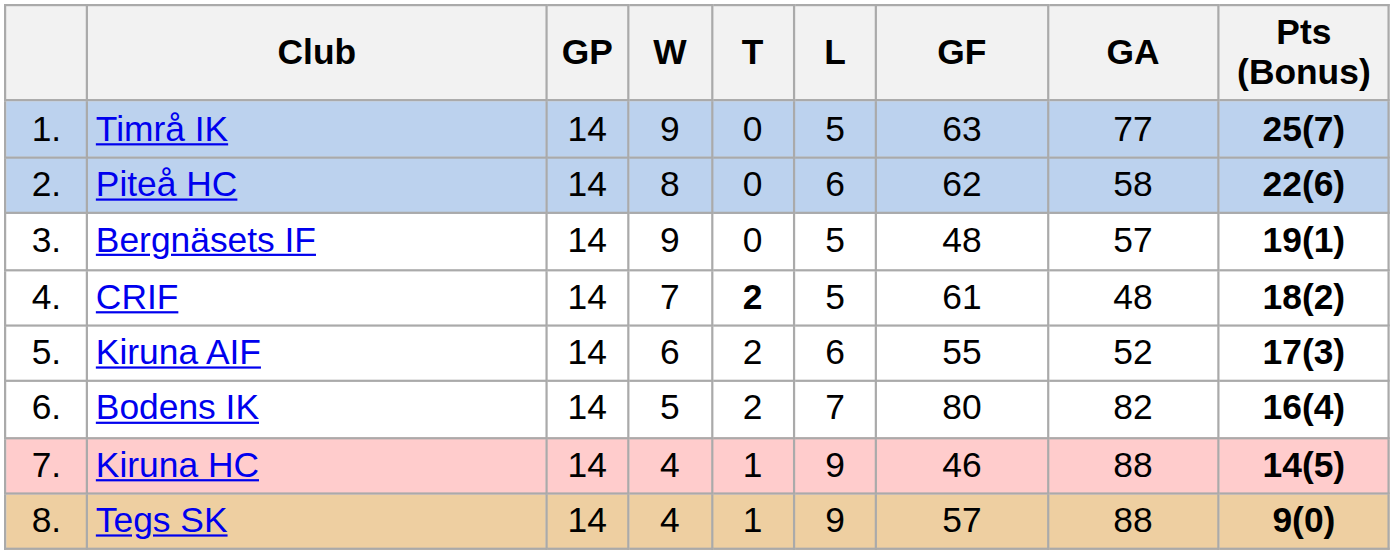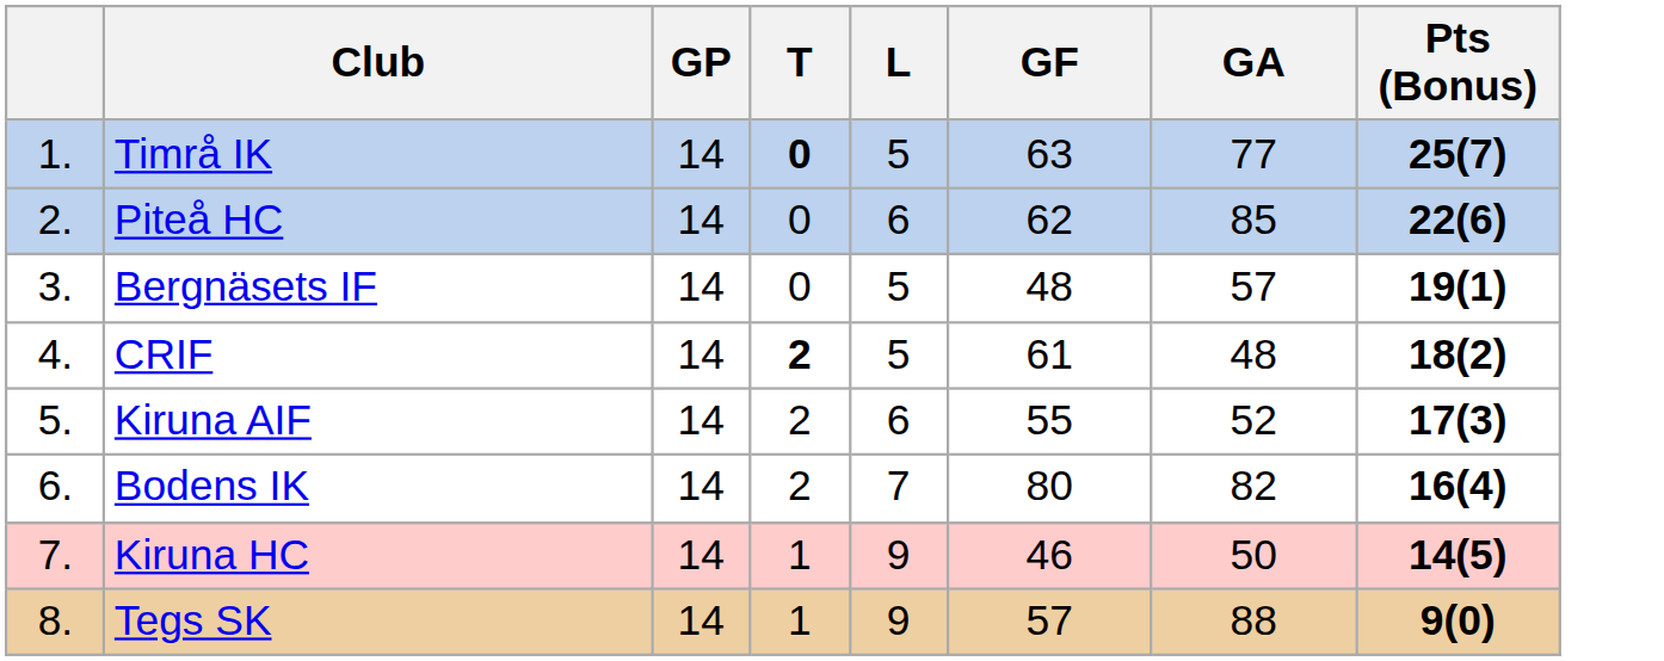 <table class="wikitable">
 <tr>
 <th width="30"></th>
 <th width="200">Club</th>
 <th width="30">GP</th>
-<th width="30">W</th>
 <th width="30">T</th>
 <th width="30">L</th>
 <th width="70">GF</th>
 <th width="70">GA</th>
 <th width="70">Pts (Bonus)</th>
 </tr>
 <tr bgcolor="#BCD2EE" align="center">
 <td>1.</td>
 <td align="left"><a href='#'>Timrå IK</a></td>
 <td>14</td>
-<td>9</td>
-<td>0</td>
+<td><strong>0</strong></td>
 <td>5</td>
 <td>63</td>
 <td>77</td>
 <td><strong>25(7)</strong></td>
 </tr>
 <tr bgcolor="#BCD2EE" align="center">
 <td>2.</td>
 <td align="left"><a href='#'>Piteå HC</a></td>
 <td>14</td>
-<td>8</td>
 <td>0</td>
 <td>6</td>
 <td>62</td>
-<td>58</td>
+<td>85</td>
 <td><strong>22(6)</strong></td>
 </tr>
 <tr bgcolor="#FFFFFF" align="center">
 <td>3.</td>
 <td align="left"><a href='#'>Bergnäsets IF</a></td>
 <td>14</td>
-<td>9</td>
 <td>0</td>
 <td>5</td>
 <td>48</td>
 <td>57</td>
 <td><strong>19(1)</strong></td>
 </tr>
 <tr bgcolor="#FFFFFF" align="center">
 <td>4.</td>
 <td align="left"><a href='#'>CRIF</a></td>
 <td>14</td>
-<td>7</td>
 <td><strong>2</strong></td>
 <td>5</td>
 <td>61</td>
 <td>48</td>
 <td><strong>18(2)</strong></td>
 </tr>
 <tr bgcolor="#FFFFFF" align="center">
 <td>5.</td>
 <td align="left"><a href='#'>Kiruna AIF</a></td>
 <td>14</td>
-<td>6</td>
 <td>2</td>
 <td>6</td>
 <td>55</td>
 <td>52</td>
 <td><strong>17(3)</strong></td>
 </tr>
 <tr bgcolor="#FFFFFF" align="center">
 <td>6.</td>
 <td align="left"><a href='#'>Bodens IK</a></td>
 <td>14</td>
-<td>5</td>
 <td>2</td>
 <td>7</td>
 <td>80</td>
 <td>82</td>
 <td><strong>16(4)</strong></td>
 </tr>
 <tr bgcolor="#FFCCCC" align="center">
 <td>7.</td>
 <td align="left"><a href='#'>Kiruna HC</a></td>
 <td>14</td>
-<td>4</td>
 <td>1</td>
 <td>9</td>
 <td>46</td>
-<td>88</td>
+<td>50</td>
 <td><strong>14(5)</strong></td>
 </tr>
 <tr bgcolor="#EECFA1" align="center">
 <td>8.</td>
 <td align="left"><a href='#'>Tegs SK</a></td>
 <td>14</td>
-<td>4</td>
 <td>1</td>
 <td>9</td>
 <td>57</td>
 <td>88</td>
 <td><strong>9(0)</strong></td>
 </tr>
 </table>
